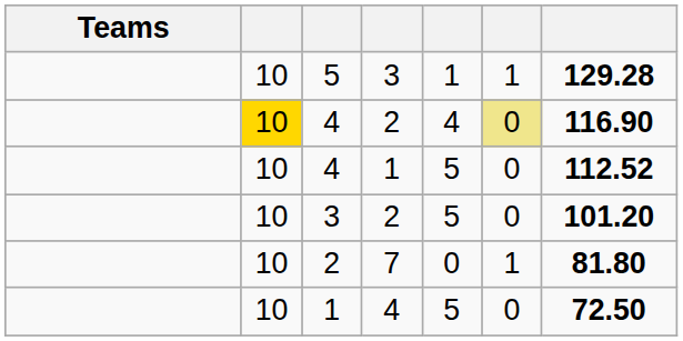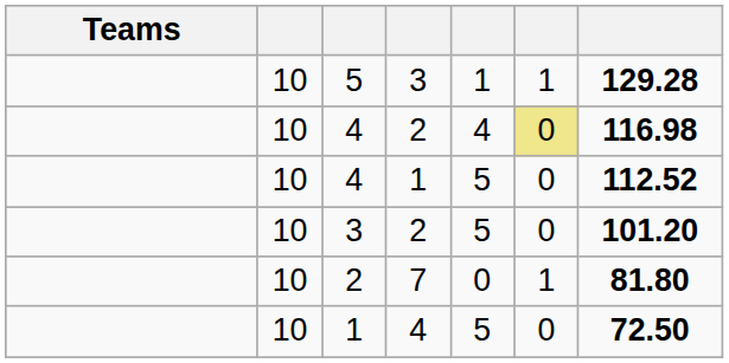 <table class="wikitable" style="text-align:center">
 <tr>
 <th style="width:120px">Teams</th>
 <th style="width:25px"></th>
 <th style="width:25px"></th>
 <th style="width:25px"></th>
 <th style="width:25px"></th>
 <th style="width:25px"></th>
 <th style="width:65px"></th>
 </tr>
 <tr>
 <td style="text-align:left"></td>
 <td>10</td>
 <td>5</td>
 <td>3</td>
 <td>1</td>
 <td>1</td>
 <td><strong>129.28</strong></td>
 </tr>
 <tr>
 <td style="text-align:left"></td>
-<td style="background: gold;">10</td>
+<td>10</td>
 <td>4</td>
 <td>2</td>
 <td>4</td>
 <td style="background: khaki;">0</td>
-<td><strong>116.90</strong></td>
+<td><strong>116.98</strong></td>
 </tr>
 <tr>
 <td style="text-align:left"></td>
 <td>10</td>
 <td>4</td>
 <td>1</td>
 <td>5</td>
 <td>0</td>
 <td><strong>112.52</strong></td>
 </tr>
 <tr>
 <td style="text-align:left"></td>
 <td>10</td>
 <td>3</td>
 <td>2</td>
 <td>5</td>
 <td>0</td>
 <td><strong>101.20</strong></td>
 </tr>
 <tr>
 <td style="text-align:left"></td>
 <td>10</td>
 <td>2</td>
 <td>7</td>
 <td>0</td>
 <td>1</td>
 <td><strong>81.80</strong></td>
 </tr>
 <tr>
 <td style="text-align:left"></td>
 <td>10</td>
 <td>1</td>
 <td>4</td>
 <td>5</td>
 <td>0</td>
 <td><strong>72.50</strong></td>
 </tr>
 </table>
